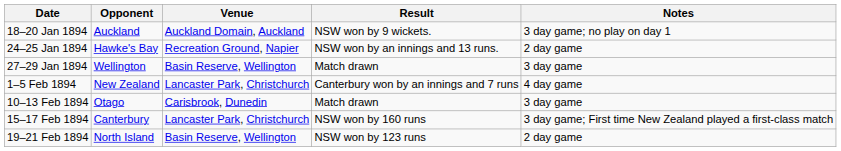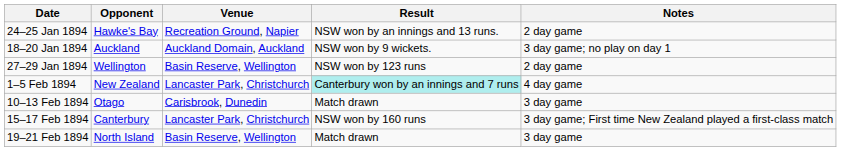 <table class="wikitable">
 <tr>
 <th>Date</th>
 <th>Opponent</th>
 <th>Venue</th>
 <th>Result</th>
 <th>Notes</th>
 </tr>
 <tr>
+<td>24–25 Jan 1894</td>
+<td><a href='#'>Hawke's Bay</a></td>
+<td><a href='#'>Recreation Ground</a>, <a href='#'>Napier</a></td>
+<td>NSW won by an innings and 13 runs.</td>
+<td>2 day game</td>
+</tr>
+<tr>
 <td>18–20 Jan 1894</td>
 <td><a href='#'>Auckland</a></td>
 <td><a href='#'>Auckland Domain</a>, <a href='#'>Auckland</a></td>
 <td>NSW won by 9 wickets.</td>
 <td>3 day game; no play on day 1</td>
 </tr>
 <tr>
-<td>24–25 Jan 1894</td>
-<td><a href='#'>Hawke's Bay</a></td>
-<td><a href='#'>Recreation Ground</a>, <a href='#'>Napier</a></td>
-<td>NSW won by an innings and 13 runs.</td>
-<td>2 day game</td>
-</tr>
-<tr>
 <td>27–29 Jan 1894</td>
 <td><a href='#'>Wellington</a></td>
 <td><a href='#'>Basin Reserve</a>, <a href='#'>Wellington</a></td>
-<td>Match drawn</td>
-<td>3 day game</td>
+<td>NSW won by 123 runs</td>
+<td>2 day game</td>
 </tr>
 <tr>
 <td>1–5 Feb 1894</td>
 <td><a href='#'>New Zealand</a></td>
 <td><a href='#'>Lancaster Park</a>, <a href='#'>Christchurch</a></td>
-<td>Canterbury won by an innings and 7 runs</td>
+<td style="background: paleturquoise;">Canterbury won by an innings and 7 runs</td>
 <td>4 day game</td>
 </tr>
 <tr>
 <td>10–13 Feb 1894</td>
 <td><a href='#'>Otago</a></td>
 <td><a href='#'>Carisbrook</a>, <a href='#'>Dunedin</a></td>
 <td>Match drawn</td>
 <td>3 day game</td>
 </tr>
 <tr>
 <td>15–17 Feb 1894</td>
 <td><a href='#'>Canterbury</a></td>
 <td><a href='#'>Lancaster Park</a>, <a href='#'>Christchurch</a></td>
 <td>NSW won by 160 runs</td>
 <td>3 day game; First time New Zealand played a first-class match</td>
 </tr>
 <tr>
 <td>19–21 Feb 1894</td>
 <td><a href='#'>North Island</a></td>
 <td><a href='#'>Basin Reserve</a>, <a href='#'>Wellington</a></td>
-<td>NSW won by 123 runs</td>
-<td>2 day game</td>
+<td>Match drawn</td>
+<td>3 day game</td>
 </tr>
 </table>
